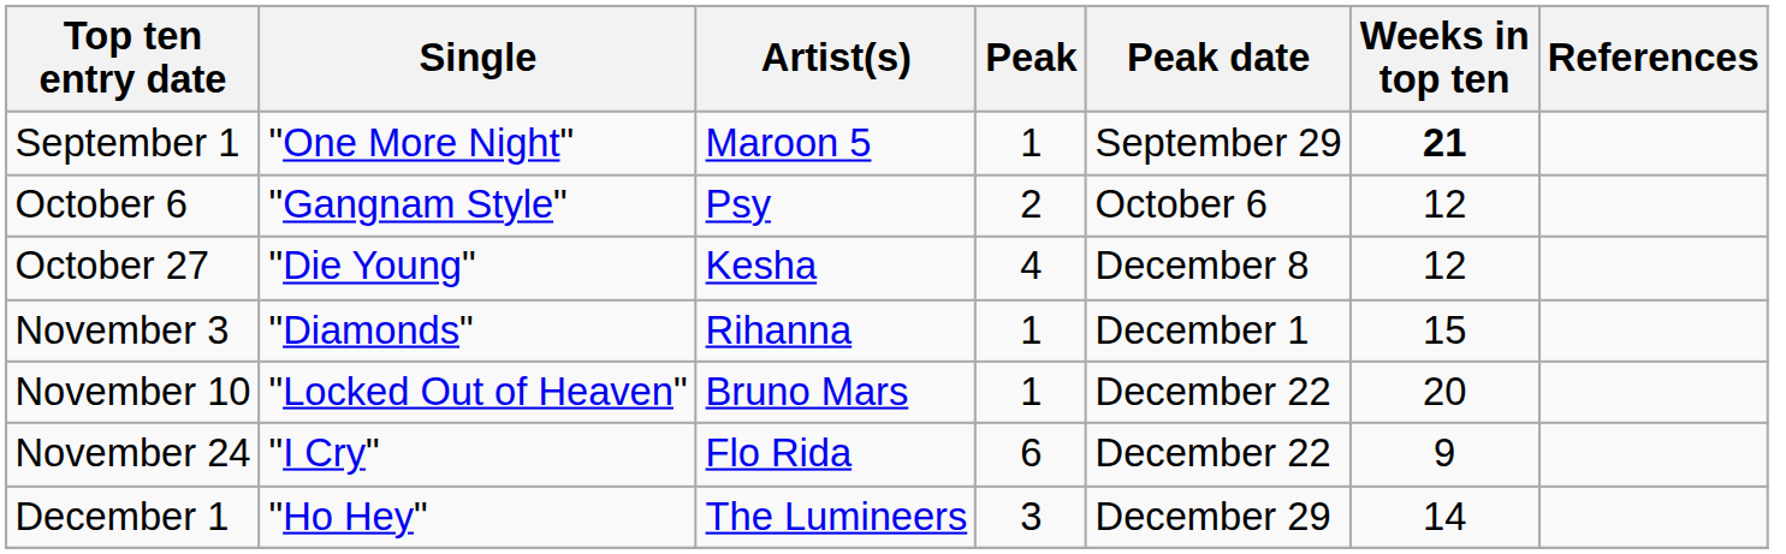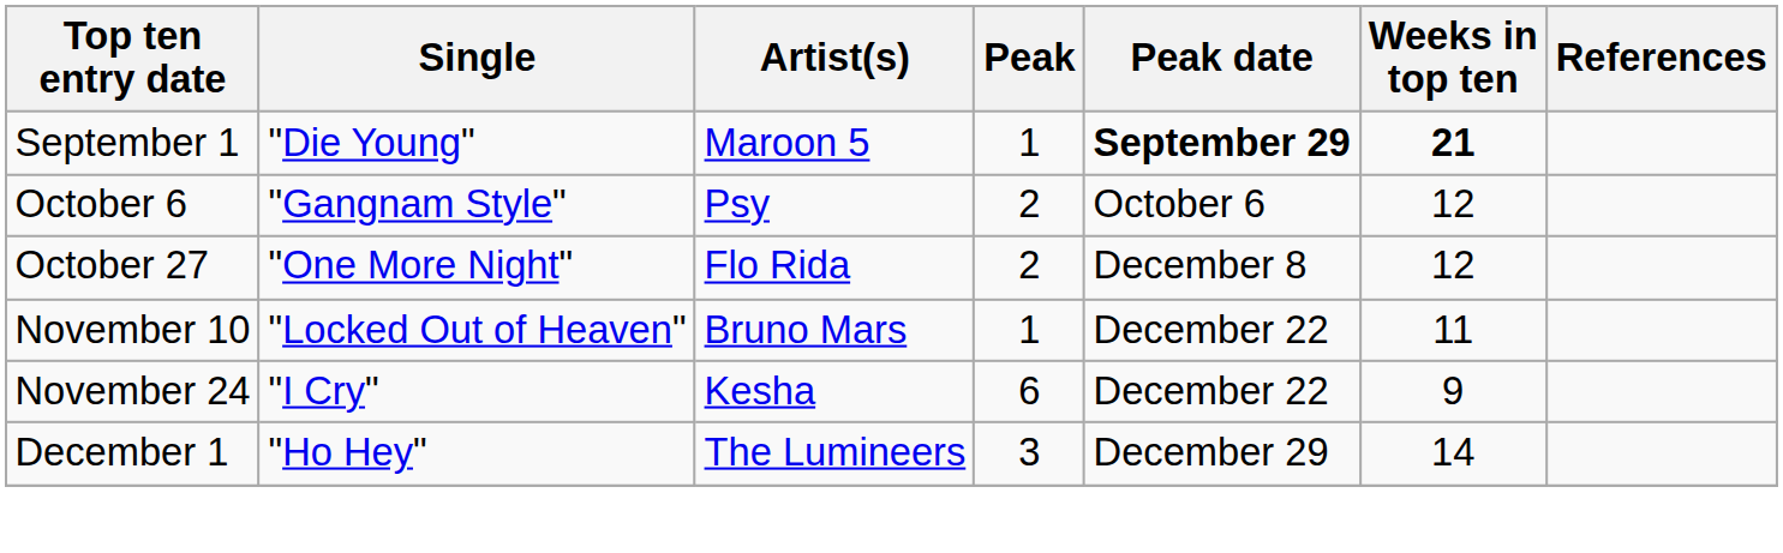 <table class="wikitable sortable">
 <tr>
 <th>Top ten<br>entry date</th>
 <th>Single</th>
 <th>Artist(s)</th>
 <th>Peak</th>
 <th>Peak date</th>
 <th>Weeks in<br>top ten</th>
 <th>References</th>
 </tr>
 <tr>
 <td>September 1</td>
-<td>"<a href='#'>One More Night</a>"</td>
+<td>"<a href='#'>Die Young</a>"</td>
 <td><a href='#'>Maroon 5</a></td>
 <td align=center>1</td>
-<td>September 29</td>
+<td><strong>September 29</strong></td>
 <td align=center><strong>21</strong></td>
 <td align=center></td>
 </tr>
 <tr>
 <td>October 6</td>
 <td>"<a href='#'>Gangnam Style</a>"</td>
 <td><a href='#'>Psy</a></td>
 <td align=center>2</td>
 <td>October 6</td>
 <td align=center>12</td>
 <td align="center"></td>
 </tr>
 <tr>
 <td>October 27</td>
-<td>"<a href='#'>Die Young</a>"</td>
-<td><a href='#'>Kesha</a></td>
-<td align=center>4</td>
+<td>"<a href='#'>One More Night</a>"</td>
+<td><a href='#'>Flo Rida</a></td>
+<td align=center>2</td>
 <td>December 8</td>
 <td align=center>12</td>
-<td align=center></td>
-</tr>
-<tr>
-<td>November 3</td>
-<td>"<a href='#'>Diamonds</a>"</td>
-<td><a href='#'>Rihanna</a></td>
-<td align=center>1</td>
-<td>December 1</td>
-<td align=center>15</td>
 <td align=center></td>
 </tr>
 <tr>
 <td>November 10</td>
 <td>"<a href='#'>Locked Out of Heaven</a>"</td>
 <td><a href='#'>Bruno Mars</a></td>
 <td align=center>1</td>
 <td>December 22</td>
-<td align=center>20</td>
+<td align=center>11</td>
 <td align=center></td>
 </tr>
 <tr>
 <td>November 24</td>
 <td>"<a href='#'>I Cry</a>"</td>
-<td><a href='#'>Flo Rida</a></td>
+<td><a href='#'>Kesha</a></td>
 <td align=center>6</td>
 <td>December 22</td>
 <td align=center>9</td>
 <td align="center"></td>
 </tr>
 <tr>
 <td>December 1</td>
 <td>"<a href='#'>Ho Hey</a>"</td>
 <td><a href='#'>The Lumineers</a></td>
 <td align=center>3</td>
 <td>December 29</td>
 <td align=center>14</td>
 <td align=center></td>
 </tr>
 <tr>
 </tr>
 </table>
